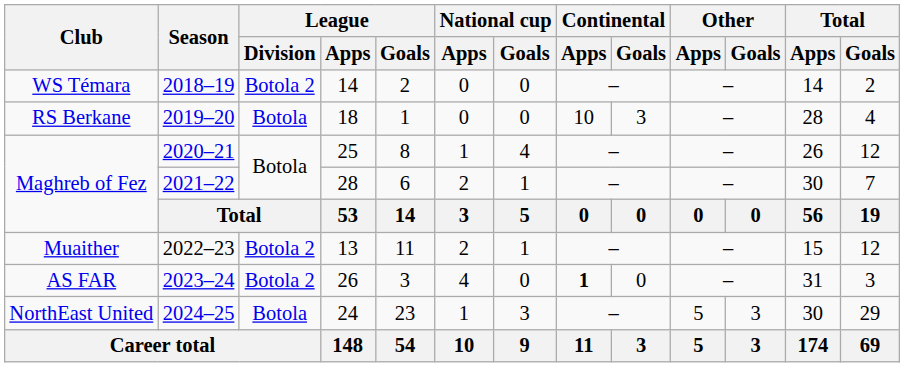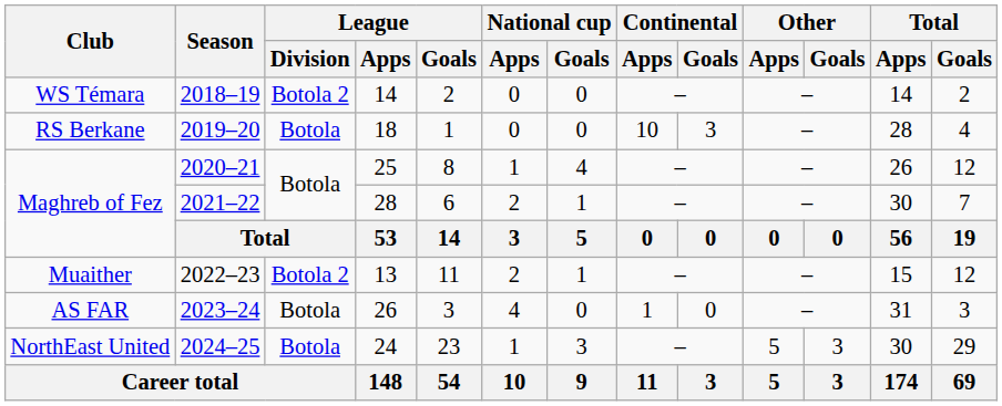 <table class="wikitable" style="text-align:center">
 <tr>
 <th rowspan="2">Club</th>
 <th rowspan="2">Season</th>
 <th colspan="3">League</th>
 <th colspan="2">National cup</th>
 <th colspan="2">Continental</th>
 <th colspan="2">Other</th>
 <th colspan="2">Total</th>
 </tr>
 <tr>
 <th>Division</th>
 <th>Apps</th>
 <th>Goals</th>
 <th>Apps</th>
 <th>Goals</th>
 <th>Apps</th>
 <th>Goals</th>
 <th>Apps</th>
 <th>Goals</th>
 <th>Apps</th>
 <th>Goals</th>
 </tr>
 <tr>
 <td rowspan="1"><a href='#'>WS Témara</a></td>
 <td><a href='#'>2018–19</a></td>
 <td><a href='#'>Botola 2</a></td>
 <td>14</td>
 <td>2</td>
 <td>0</td>
 <td>0</td>
 <td colspan="2">–</td>
 <td colspan="2">–</td>
 <td>14</td>
 <td>2</td>
 </tr>
 <tr>
 <td rowspan="1"><a href='#'>RS Berkane</a></td>
 <td><a href='#'>2019–20</a></td>
 <td><a href='#'>Botola</a></td>
 <td>18</td>
 <td>1</td>
 <td>0</td>
 <td>0</td>
 <td>10</td>
 <td>3</td>
 <td colspan="2">–</td>
 <td>28</td>
 <td>4</td>
 </tr>
 <tr>
 <td rowspan="3"><a href='#'>Maghreb of Fez</a></td>
 <td><a href='#'>2020–21</a></td>
 <td rowspan="2">Botola</td>
 <td>25</td>
 <td>8</td>
 <td>1</td>
 <td>4</td>
 <td colspan="2">–</td>
 <td colspan="2">–</td>
 <td>26</td>
 <td>12</td>
 </tr>
 <tr>
 <td><a href='#'>2021–22</a></td>
 <td>28</td>
 <td>6</td>
 <td>2</td>
 <td>1</td>
 <td colspan="2">–</td>
 <td colspan="2">–</td>
 <td>30</td>
 <td>7</td>
 </tr>
 <tr>
 <th colspan="2">Total</th>
 <th>53</th>
 <th>14</th>
 <th>3</th>
 <th>5</th>
 <th>0</th>
 <th>0</th>
 <th>0</th>
 <th>0</th>
 <th>56</th>
 <th>19</th>
 </tr>
 <tr>
 <td><a href='#'>Muaither</a></td>
 <td 2022–23 Qatari Second Division>2022–23</td>
 <td><a href='#'>Botola 2</a></td>
 <td>13</td>
 <td>11</td>
 <td>2</td>
 <td>1</td>
 <td colspan="2">–</td>
 <td colspan="2">–</td>
 <td>15</td>
 <td>12</td>
 </tr>
 <tr>
 <td><a href='#'>AS FAR</a></td>
 <td><a href='#'>2023–24</a></td>
-<td><a href='#'>Botola 2</a></td>
+<td>Botola</td>
 <td>26</td>
 <td>3</td>
 <td>4</td>
 <td>0</td>
-<td><strong>1</strong></td>
+<td>1</td>
 <td>0</td>
 <td colspan="2">–</td>
 <td>31</td>
 <td>3</td>
 </tr>
 <tr>
 <td><a href='#'>NorthEast United</a></td>
 <td><a href='#'>2024–25</a></td>
 <td><a href='#'>Botola</a></td>
 <td>24</td>
 <td>23</td>
 <td>1</td>
 <td>3</td>
 <td colspan="2">–</td>
 <td>5</td>
 <td>3</td>
 <td>30</td>
 <td>29</td>
 </tr>
 <tr>
 <th colspan="3">Career total</th>
 <th>148</th>
 <th>54</th>
 <th>10</th>
 <th>9</th>
 <th>11</th>
 <th>3</th>
 <th>5</th>
 <th>3</th>
 <th>174</th>
 <th>69</th>
 </tr>
 </table>
